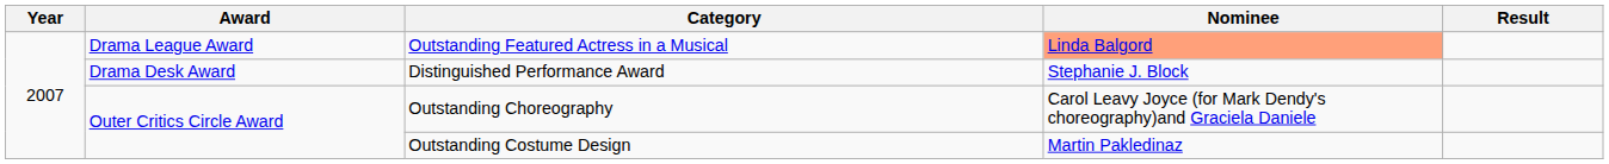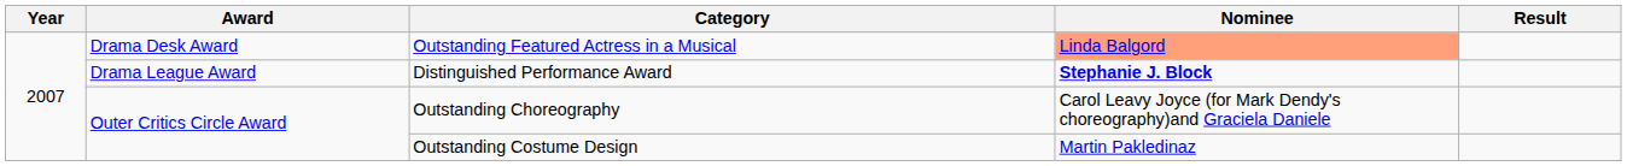 <table class="wikitable" width="95%">
 <tr>
 <th width="5%">Year</th>
 <th width="20%">Award</th>
 <th width="40%">Category</th>
 <th width="25%">Nominee</th>
 <th width="10%">Result</th>
 </tr>
 <tr>
 <td rowspan="4" align="center">2007</td>
-<td><a href='#'>Drama League Award</a></td>
+<td><a href='#'>Drama Desk Award</a></td>
 <td><a href='#'>Outstanding Featured Actress in a Musical</a></td>
 <td style="background: lightsalmon;"><a href='#'>Linda Balgord</a></td>
 <td></td>
 </tr>
 <tr>
-<td><a href='#'>Drama Desk Award</a></td>
+<td><a href='#'>Drama League Award</a></td>
 <td>Distinguished Performance Award</td>
-<td><a href='#'>Stephanie J. Block</a></td>
+<td><strong><a href='#'>Stephanie J. Block</a></strong></td>
 <td></td>
 </tr>
 <tr>
 <td rowspan="2"><a href='#'>Outer Critics Circle Award</a></td>
 <td>Outstanding Choreography</td>
 <td>Carol Leavy Joyce (for Mark Dendy's choreography)and <a href='#'>Graciela Daniele</a></td>
 <td></td>
 </tr>
 <tr>
 <td>Outstanding Costume Design</td>
 <td><a href='#'>Martin Pakledinaz</a></td>
 <td></td>
 </tr>
 </table>
